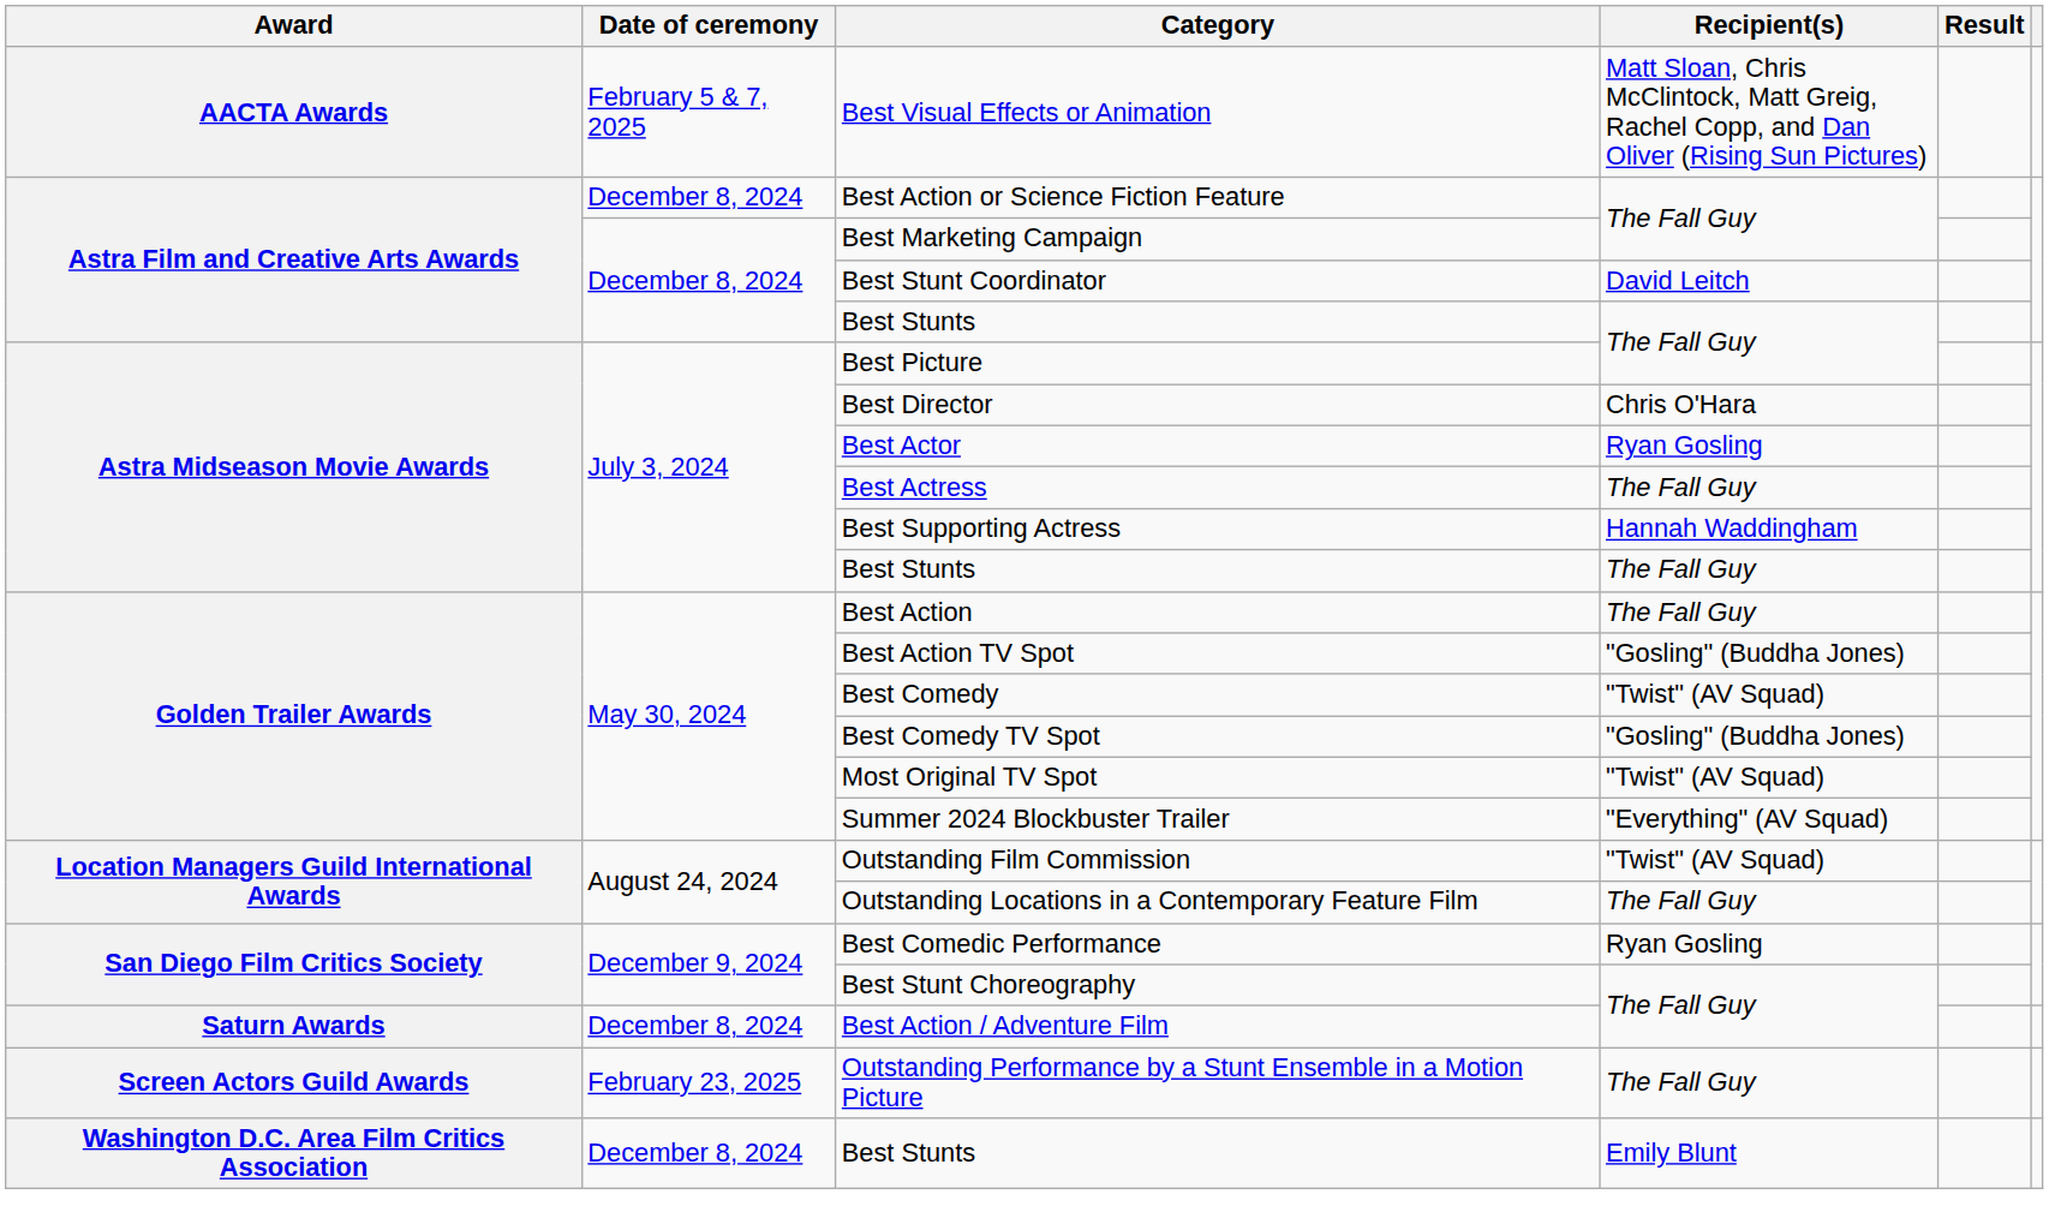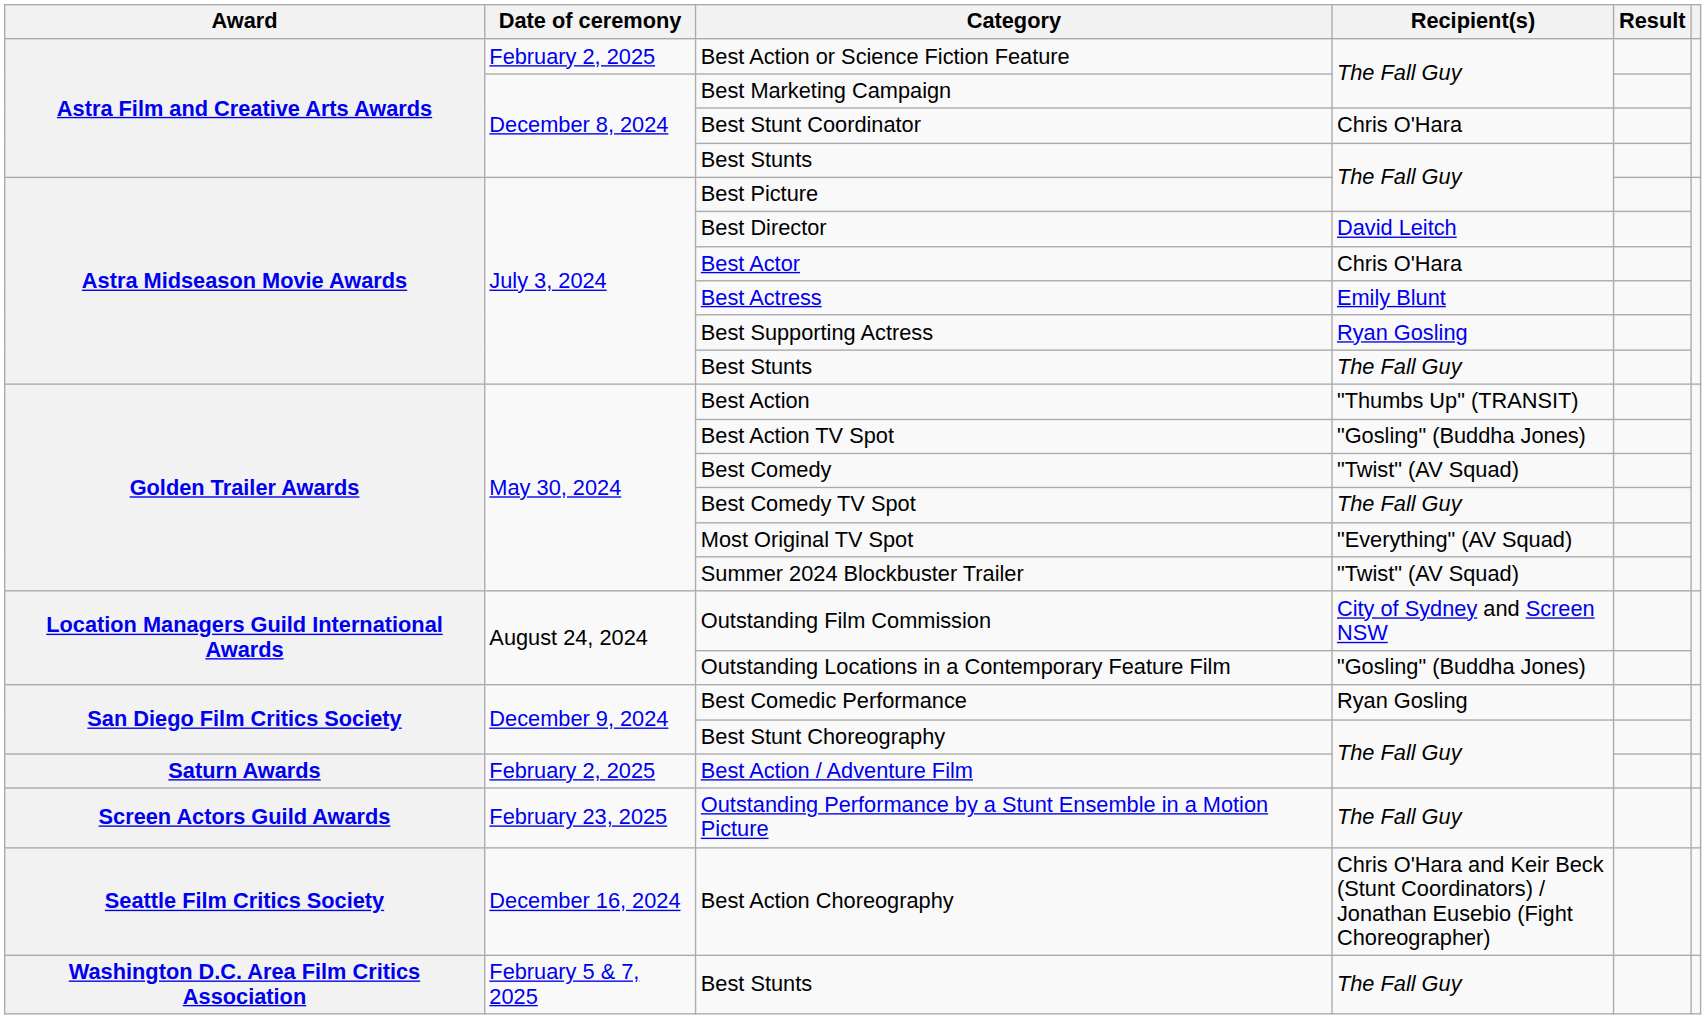 <table class="wikitable sortable plainrowheaders">
 <tr>
 <th scope="col">Award</th>
 <th scope="col">Date of ceremony</th>
 <th scope="col">Category</th>
 <th width=200 scope="col">Recipient(s)</th>
 <th scope="col">Result</th>
 <th scope="col" class="unsortable"></th>
 </tr>
 <tr>
-<th scope="row"><a href='#'>AACTA Awards</a></th>
-<td><a href='#'>February 5 & 7, 2025</a></td>
-<td><a href='#'>Best Visual Effects or Animation</a></td>
-<td><a href='#'>Matt Sloan</a>, Chris McClintock, Matt Greig, Rachel Copp, and <a href='#'>Dan Oliver</a> (<a href='#'>Rising Sun Pictures</a>)</td>
-<td></td>
-<td align="center"></td>
-</tr>
-<tr>
 <th rowspan="4" scope="row"><a href='#'>Astra Film and Creative Arts Awards</a></th>
-<td><a href='#'>December 8, 2024</a></td>
+<td><a href='#'>February 2, 2025</a></td>
 <td>Best Action or Science Fiction Feature</td>
 <td rowspan="2"><em>The Fall Guy</em></td>
 <td></td>
 <td rowspan="4" align="center"></td>
 </tr>
 <tr>
 <td rowspan="3"><a href='#'>December 8, 2024</a></td>
 <td>Best Marketing Campaign</td>
 <td></td>
 </tr>
 <tr>
 <td>Best Stunt Coordinator</td>
-<td><a href='#'>David Leitch</a></td>
+<td>Chris O'Hara</td>
 <td></td>
 </tr>
 <tr>
 <td>Best Stunts</td>
 <td rowspan="2"><em>The Fall Guy</em></td>
 <td></td>
 </tr>
 <tr>
 <th rowspan="6" scope="row"><a href='#'>Astra Midseason Movie Awards</a></th>
 <td rowspan="6"><a href='#'>July 3, 2024</a></td>
 <td>Best Picture</td>
 <td></td>
 <td rowspan="6" align="center"><br></td>
 </tr>
 <tr>
 <td>Best Director</td>
+<td><a href='#'>David Leitch</a></td>
+<td></td>
+</tr>
+<tr>
+<td><a href='#'>Best Actor</a></td>
 <td>Chris O'Hara</td>
 <td></td>
 </tr>
 <tr>
-<td><a href='#'>Best Actor</a></td>
-<td><a href='#'>Ryan Gosling</a></td>
-<td></td>
-</tr>
-<tr>
 <td><a href='#'>Best Actress</a></td>
-<td><em>The Fall Guy</em></td>
+<td><a href='#'>Emily Blunt</a></td>
 <td></td>
 </tr>
 <tr>
 <td>Best Supporting Actress</td>
-<td><a href='#'>Hannah Waddingham</a></td>
+<td><a href='#'>Ryan Gosling</a></td>
 <td></td>
 </tr>
 <tr>
 <td>Best Stunts</td>
 <td><em>The Fall Guy</em></td>
 <td></td>
 </tr>
 <tr>
 <th rowspan="6" scope="row"><a href='#'>Golden Trailer Awards</a></th>
 <td rowspan="6"><a href='#'>May 30, 2024</a></td>
 <td>Best Action</td>
-<td><em>The Fall Guy</em></td>
+<td>"Thumbs Up" (TRANSIT)</td>
 <td></td>
 <td rowspan="6" align="center"><br></td>
 </tr>
 <tr>
 <td>Best Action TV Spot</td>
 <td>"Gosling" (Buddha Jones)</td>
 <td></td>
 </tr>
 <tr>
 <td>Best Comedy</td>
 <td>"Twist" (AV Squad)</td>
 <td></td>
 </tr>
 <tr>
 <td>Best Comedy TV Spot</td>
-<td>"Gosling" (Buddha Jones)</td>
+<td><em>The Fall Guy</em></td>
 <td></td>
 </tr>
 <tr>
 <td>Most Original TV Spot</td>
-<td>"Twist" (AV Squad)</td>
+<td>"Everything" (AV Squad)</td>
 <td></td>
 </tr>
 <tr>
 <td>Summer 2024 Blockbuster Trailer</td>
-<td>"Everything" (AV Squad)</td>
+<td>"Twist" (AV Squad)</td>
 <td></td>
 </tr>
 <tr>
 <th rowspan="2" scope="row"><a href='#'>Location Managers Guild International Awards</a></th>
 <td rowspan="2">August 24, 2024</td>
 <td>Outstanding Film Commission</td>
-<td>"Twist" (AV Squad)</td>
+<td><a href='#'>City of Sydney</a> and <a href='#'>Screen NSW</a></td>
 <td></td>
 <td rowspan="2" align="center"><br></td>
 </tr>
 <tr>
 <td>Outstanding Locations in a Contemporary Feature Film</td>
-<td><em>The Fall Guy</em></td>
+<td>"Gosling" (Buddha Jones)</td>
 <td></td>
 </tr>
 <tr>
 <th rowspan="2" scope="row"><a href='#'>San Diego Film Critics Society</a></th>
 <td rowspan="2"><a href='#'>December 9, 2024</a></td>
 <td>Best Comedic Performance</td>
 <td>Ryan Gosling</td>
 <td></td>
 <td rowspan="2" align="center"></td>
 </tr>
 <tr>
 <td>Best Stunt Choreography</td>
 <td rowspan="2"><em>The Fall Guy</em></td>
 <td></td>
 </tr>
 <tr>
 <th scope="row"><a href='#'>Saturn Awards</a></th>
-<td><a href='#'>December 8, 2024</a></td>
+<td><a href='#'>February 2, 2025</a></td>
 <td><a href='#'>Best Action / Adventure Film</a></td>
 <td></td>
 <td align="center"></td>
 </tr>
 <tr>
 <th scope="row"><a href='#'>Screen Actors Guild Awards</a></th>
 <td><a href='#'>February 23, 2025</a></td>
 <td><a href='#'>Outstanding Performance by a Stunt Ensemble in a Motion Picture</a></td>
 <td><em>The Fall Guy</em></td>
 <td></td>
 <td align="center"></td>
 </tr>
 <tr>
+<th scope="row"><a href='#'>Seattle Film Critics Society</a></th>
+<td><a href='#'>December 16, 2024</a></td>
+<td>Best Action Choreography</td>
+<td>Chris O'Hara and Keir Beck (Stunt Coordinators) / Jonathan Eusebio (Fight Choreographer)</td>
+<td></td>
+<td align="center"></td>
+</tr>
+<tr>
 <th scope="row"><a href='#'>Washington D.C. Area Film Critics Association</a></th>
-<td><a href='#'>December 8, 2024</a></td>
+<td><a href='#'>February 5 & 7, 2025</a></td>
 <td>Best Stunts</td>
-<td><a href='#'>Emily Blunt</a></td>
+<td><em>The Fall Guy</em></td>
 <td></td>
 <td align="center"></td>
 </tr>
 </table>
